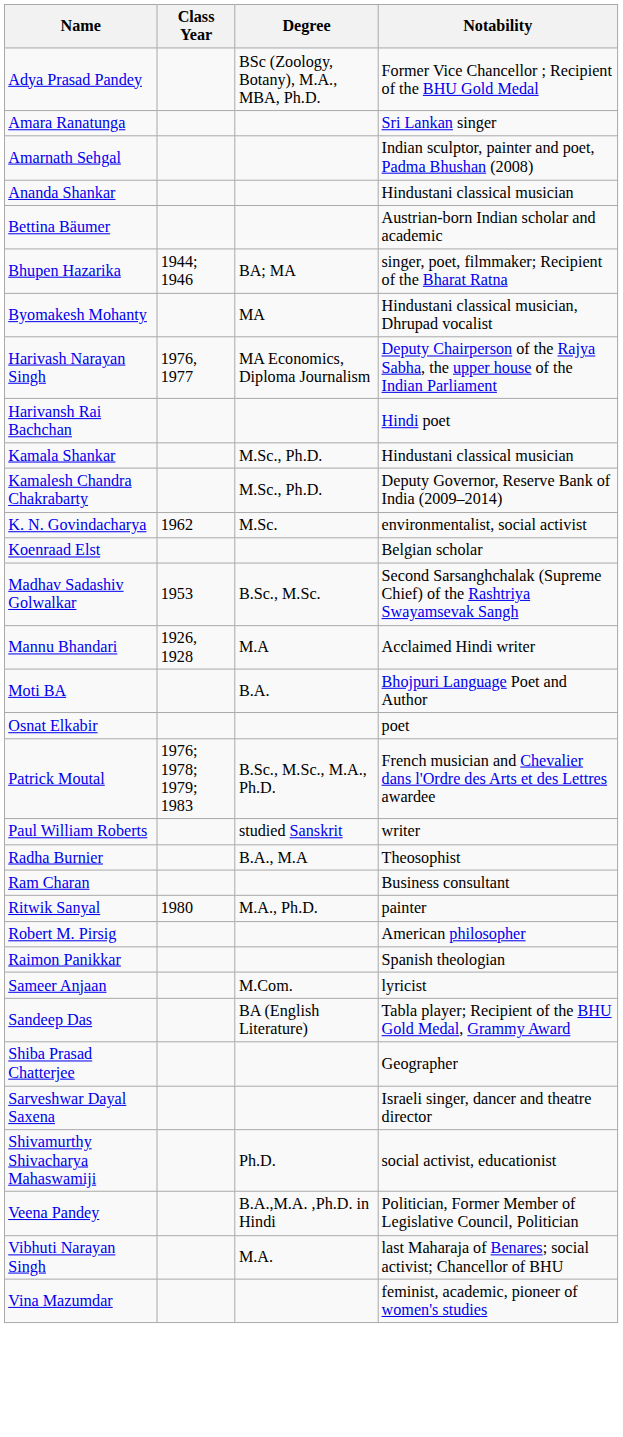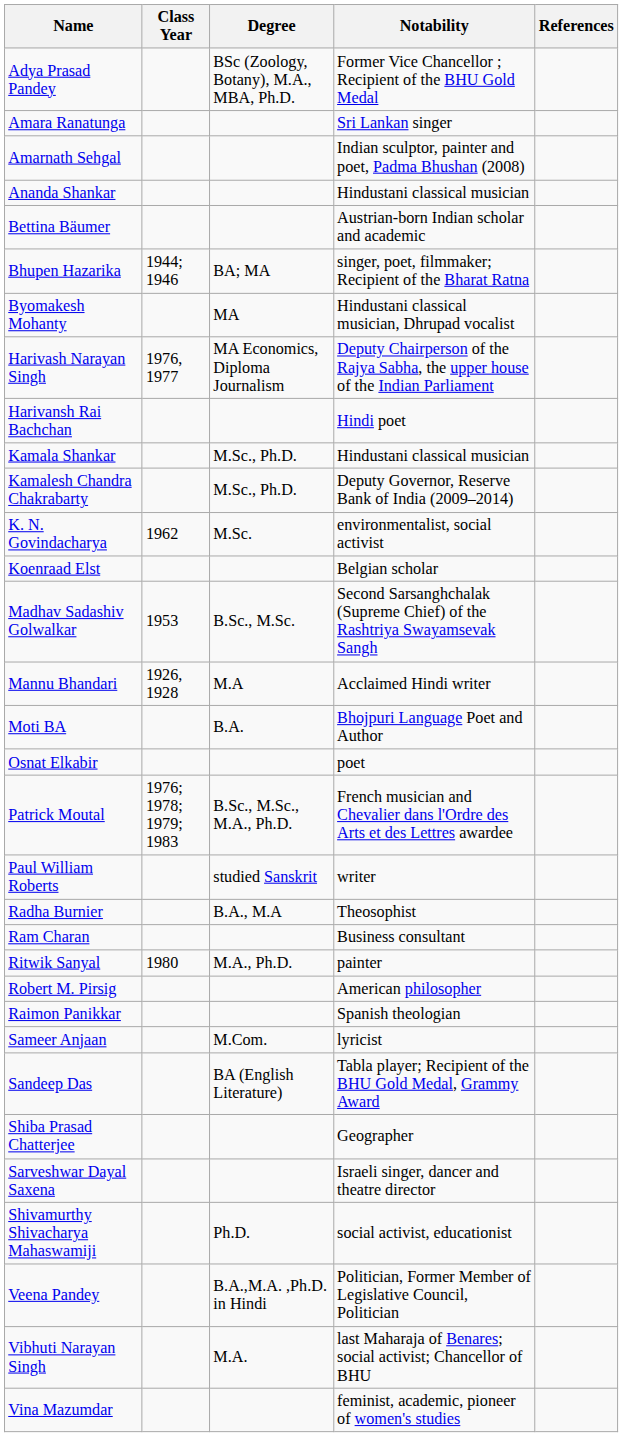 <table class="wikitable">
 <tr>
 <th>Name</th>
 <th>Class<br>Year</th>
 <th>Degree</th>
 <th>Notability</th>
+<th>References</th>
 </tr>
 <tr>
 <td><a href='#'>Adya Prasad Pandey</a></td>
 <td></td>
 <td>BSc (Zoology, Botany), M.A., MBA, Ph.D.</td>
 <td>Former Vice Chancellor ; Recipient of the <a href='#'>BHU Gold Medal</a></td>
+<td></td>
 </tr>
 <tr>
 <td><a href='#'>Amara Ranatunga</a></td>
 <td></td>
 <td></td>
 <td><a href='#'>Sri Lankan</a> singer</td>
+<td></td>
 </tr>
 <tr>
 <td><a href='#'>Amarnath Sehgal</a></td>
 <td></td>
 <td></td>
 <td>Indian sculptor, painter and poet, <a href='#'>Padma Bhushan</a> (2008)</td>
+<td></td>
 </tr>
 <tr>
 <td><a href='#'>Ananda Shankar</a></td>
 <td></td>
 <td></td>
 <td>Hindustani classical musician</td>
+<td></td>
 </tr>
 <tr>
 <td><a href='#'>Bettina Bäumer</a></td>
 <td></td>
 <td></td>
 <td>Austrian-born Indian scholar and academic</td>
+<td></td>
 </tr>
 <tr>
 <td><a href='#'>Bhupen Hazarika</a></td>
 <td>1944; 1946</td>
 <td>BA; MA</td>
 <td>singer, poet, filmmaker; Recipient of the <a href='#'>Bharat Ratna</a></td>
+<td></td>
 </tr>
 <tr>
 <td><a href='#'>Byomakesh Mohanty</a></td>
 <td></td>
 <td>MA</td>
 <td>Hindustani classical musician, Dhrupad vocalist</td>
+<td></td>
 </tr>
 <tr>
 <td><a href='#'>Harivash Narayan Singh</a></td>
 <td>1976, 1977</td>
 <td>MA Economics, Diploma Journalism</td>
 <td><a href='#'>Deputy Chairperson</a> of the <a href='#'>Rajya Sabha</a>, the <a href='#'>upper house</a> of the <a href='#'>Indian Parliament</a></td>
+<td></td>
 </tr>
 <tr>
 <td><a href='#'>Harivansh Rai Bachchan</a></td>
 <td></td>
 <td></td>
 <td><a href='#'>Hindi</a> poet</td>
+<td></td>
 </tr>
 <tr>
 <td><a href='#'>Kamala Shankar</a></td>
 <td></td>
 <td>M.Sc., Ph.D.</td>
 <td>Hindustani classical musician</td>
+<td></td>
 </tr>
 <tr>
 <td><a href='#'>Kamalesh Chandra Chakrabarty</a></td>
 <td></td>
 <td>M.Sc., Ph.D.</td>
 <td>Deputy Governor, Reserve Bank of India (2009–2014)</td>
+<td></td>
 </tr>
 <tr>
 <td><a href='#'>K. N. Govindacharya</a></td>
 <td>1962</td>
 <td>M.Sc.</td>
 <td>environmentalist, social activist</td>
+<td></td>
 </tr>
 <tr>
 <td><a href='#'>Koenraad Elst</a></td>
 <td></td>
 <td></td>
 <td>Belgian scholar</td>
+<td></td>
 </tr>
 <tr>
 <td><a href='#'>Madhav Sadashiv Golwalkar</a></td>
 <td>1953</td>
 <td>B.Sc., M.Sc.</td>
 <td>Second Sarsanghchalak (Supreme Chief) of the <a href='#'>Rashtriya Swayamsevak Sangh</a></td>
+<td></td>
 </tr>
 <tr>
 <td><a href='#'>Mannu Bhandari</a></td>
 <td>1926, 1928</td>
 <td>M.A</td>
 <td>Acclaimed Hindi writer</td>
+<td></td>
 </tr>
 <tr>
 <td><a href='#'>Moti BA</a></td>
 <td></td>
 <td>B.A.</td>
 <td><a href='#'>Bhojpuri Language</a> Poet and Author</td>
+<td></td>
 </tr>
 <tr>
 <td><a href='#'>Osnat Elkabir</a></td>
 <td></td>
 <td></td>
 <td>poet</td>
+<td></td>
 </tr>
 <tr>
 <td><a href='#'>Patrick Moutal</a></td>
 <td>1976; 1978; 1979; 1983</td>
 <td>B.Sc., M.Sc., M.A., Ph.D.</td>
 <td>French musician and <a href='#'>Chevalier dans l'Ordre des Arts et des Lettres</a> awardee</td>
+<td></td>
 </tr>
 <tr>
 <td><a href='#'>Paul William Roberts</a></td>
 <td></td>
 <td>studied <a href='#'>Sanskrit</a></td>
 <td>writer</td>
+<td></td>
 </tr>
 <tr>
 <td><a href='#'>Radha Burnier</a></td>
 <td></td>
 <td>B.A., M.A</td>
 <td>Theosophist</td>
+<td></td>
 </tr>
 <tr>
 <td><a href='#'>Ram Charan</a></td>
 <td></td>
 <td></td>
 <td>Business consultant</td>
+<td></td>
 </tr>
 <tr>
 <td><a href='#'>Ritwik Sanyal</a></td>
 <td>1980</td>
 <td>M.A., Ph.D.</td>
 <td>painter</td>
+<td></td>
 </tr>
 <tr>
 <td><a href='#'>Robert M. Pirsig</a></td>
 <td></td>
 <td></td>
 <td>American <a href='#'>philosopher</a></td>
+<td></td>
 </tr>
 <tr>
 <td><a href='#'>Raimon Panikkar</a></td>
 <td></td>
 <td></td>
 <td>Spanish theologian</td>
+<td></td>
 </tr>
 <tr>
 <td><a href='#'>Sameer Anjaan</a></td>
 <td></td>
 <td>M.Com.</td>
 <td>lyricist</td>
+<td></td>
 </tr>
 <tr>
 <td><a href='#'>Sandeep Das</a></td>
 <td></td>
 <td>BA (English Literature)</td>
 <td>Tabla player; Recipient of the <a href='#'>BHU Gold Medal</a>, <a href='#'>Grammy Award</a></td>
+<td></td>
 </tr>
 <tr>
 <td><a href='#'>Shiba Prasad Chatterjee</a></td>
 <td></td>
 <td></td>
 <td>Geographer</td>
+<td></td>
 </tr>
 <tr>
 <td><a href='#'>Sarveshwar Dayal Saxena</a></td>
 <td></td>
 <td></td>
 <td>Israeli singer, dancer and theatre director</td>
+<td></td>
 </tr>
 <tr>
 <td><a href='#'>Shivamurthy Shivacharya Mahaswamiji</a></td>
 <td></td>
 <td>Ph.D.</td>
 <td>social activist, educationist</td>
+<td></td>
 </tr>
 <tr>
 <td><a href='#'>Veena Pandey</a></td>
 <td></td>
 <td>B.A.,M.A. ,Ph.D. in Hindi</td>
 <td>Politician, Former Member of Legislative Council, Politician</td>
+<td></td>
 </tr>
 <tr>
 <td><a href='#'>Vibhuti Narayan Singh</a></td>
 <td></td>
 <td>M.A.</td>
 <td>last Maharaja of <a href='#'>Benares</a>; social activist; Chancellor of BHU</td>
+<td></td>
 </tr>
 <tr>
 <td><a href='#'>Vina Mazumdar</a></td>
 <td></td>
 <td></td>
 <td>feminist, academic, pioneer of <a href='#'>women's studies</a></td>
+<td></td>
 </tr>
 </table>
